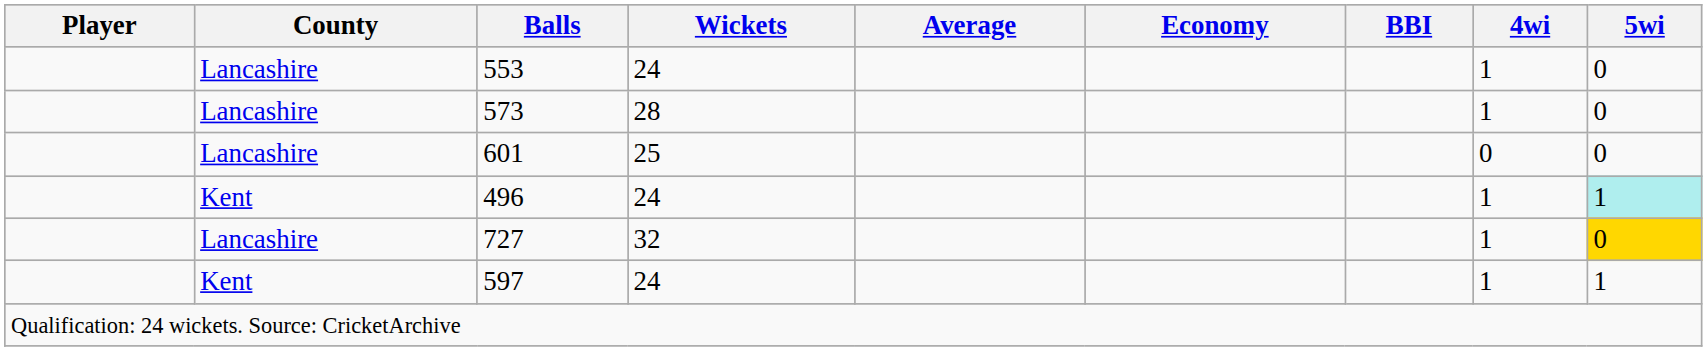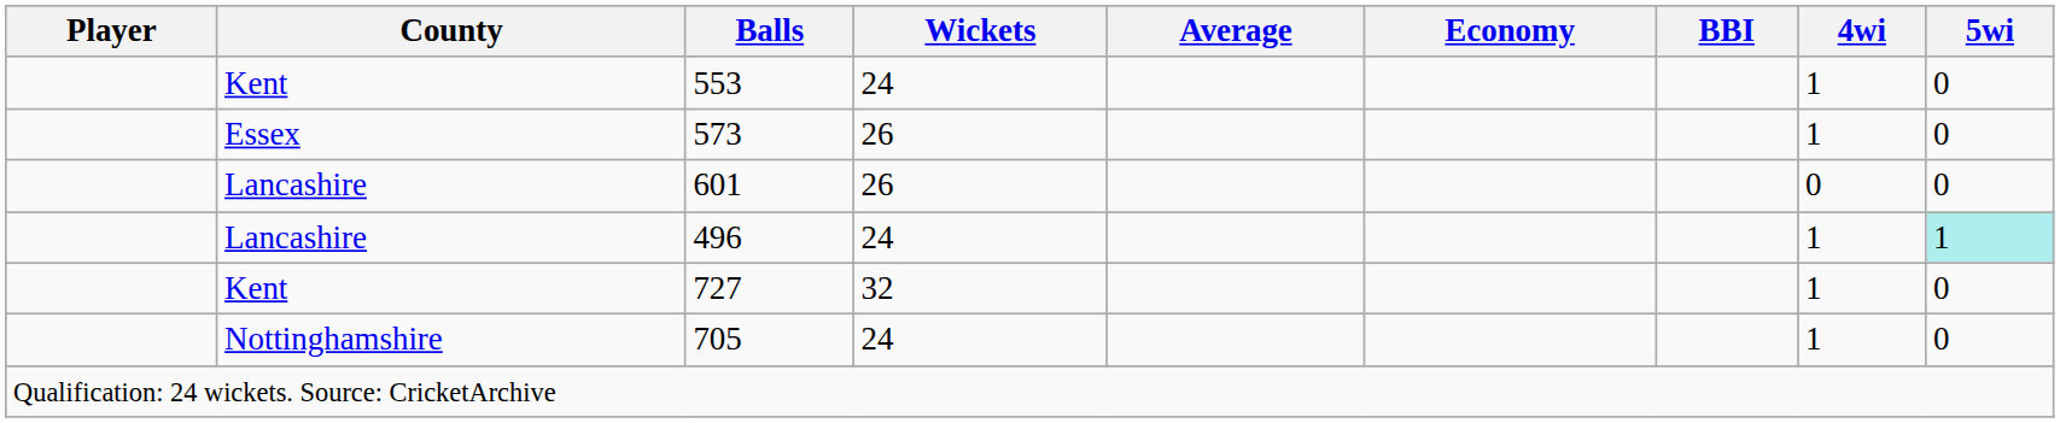 <table class="wikitable sortable" style="width:80%;">
 <tr>
 <th>Player</th>
 <th>County</th>
 <th><a href='#'>Balls</a></th>
 <th><a href='#'>Wickets</a></th>
 <th><a href='#'>Average</a></th>
 <th><a href='#'>Economy</a></th>
 <th><a href='#'>BBI</a></th>
 <th><a href='#'>4wi</a></th>
 <th><a href='#'>5wi</a></th>
 </tr>
 <tr>
 <td></td>
-<td><a href='#'>Lancashire</a></td>
+<td><a href='#'>Kent</a></td>
 <td>553</td>
 <td>24</td>
 <td></td>
 <td></td>
 <td></td>
 <td>1</td>
 <td>0</td>
 </tr>
 <tr>
 <td></td>
-<td><a href='#'>Lancashire</a></td>
+<td><a href='#'>Essex</a></td>
 <td>573</td>
-<td>28</td>
+<td>26</td>
 <td></td>
 <td></td>
 <td></td>
 <td>1</td>
 <td>0</td>
 </tr>
 <tr>
 <td></td>
 <td><a href='#'>Lancashire</a></td>
 <td>601</td>
-<td>25</td>
+<td>26</td>
 <td></td>
 <td></td>
 <td></td>
 <td>0</td>
 <td>0</td>
 </tr>
 <tr>
 <td></td>
-<td><a href='#'>Kent</a></td>
+<td><a href='#'>Lancashire</a></td>
 <td>496</td>
 <td>24</td>
 <td></td>
 <td></td>
 <td></td>
 <td>1</td>
 <td style="background: paleturquoise;">1</td>
 </tr>
 <tr>
 <td></td>
-<td><a href='#'>Lancashire</a></td>
+<td><a href='#'>Kent</a></td>
 <td>727</td>
 <td>32</td>
 <td></td>
 <td></td>
 <td></td>
 <td>1</td>
-<td style="background: gold;">0</td>
+<td>0</td>
 </tr>
 <tr>
 <td></td>
-<td><a href='#'>Kent</a></td>
-<td>597</td>
+<td><a href='#'>Nottinghamshire</a></td>
+<td>705</td>
 <td>24</td>
 <td></td>
 <td></td>
 <td></td>
 <td>1</td>
-<td>1</td>
+<td>0</td>
 </tr>
 <tr class="unsortable">
 <td colspan="9"><small>Qualification: 24 wickets.  Source: CricketArchive</small></td>
 </tr>
 </table>
